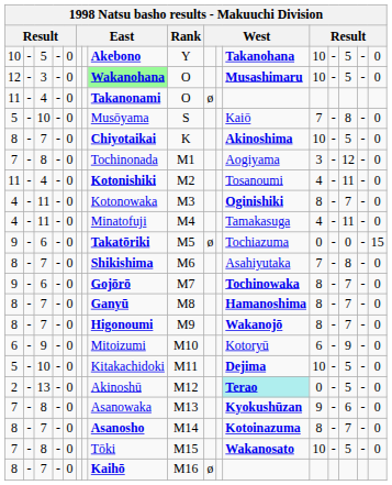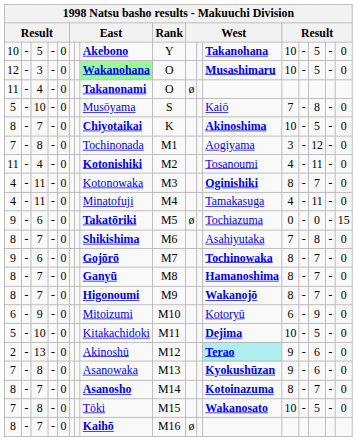 <table class="wikitable">
 <tr>
 <th colspan="17">1998 Natsu basho results - Makuuchi Division</th>
 </tr>
 <tr>
 <th colspan="5">Result</th>
 <th colspan="3">East</th>
 <th>Rank</th>
 <th colspan="3">West</th>
 <th colspan="5">Result</th>
 </tr>
 <tr>
 <td align=center>10</td>
 <td align=center>-</td>
 <td align=center>5</td>
 <td align=center>-</td>
 <td align=center>0</td>
 <td align=center></td>
 <td align=center></td>
 <td><strong><a href='#'>Akebono</a></strong></td>
 <td align=center>Y</td>
 <td align=center></td>
 <td align=center></td>
 <td><strong><a href='#'>Takanohana</a></strong></td>
 <td align=center>10</td>
 <td align=center>-</td>
 <td align=center>5</td>
 <td align=center>-</td>
 <td align=center>0</td>
 </tr>
 <tr>
 <td align=center>12</td>
 <td align=center>-</td>
 <td align=center>3</td>
 <td align=center>-</td>
 <td align=center>0</td>
 <td align=center></td>
 <td align=center></td>
 <td style="background: PaleGreen;"><strong><a href='#'>Wakanohana</a></strong></td>
 <td align=center>O</td>
 <td align=center></td>
 <td align=center></td>
 <td><strong><a href='#'>Musashimaru</a></strong></td>
 <td align=center>10</td>
 <td align=center>-</td>
 <td align=center>5</td>
 <td align=center>-</td>
 <td align=center>0</td>
 </tr>
 <tr>
 <td align=center>11</td>
 <td align=center>-</td>
 <td align=center>4</td>
 <td align=center>-</td>
 <td align=center>0</td>
 <td align=center></td>
 <td align=center></td>
 <td><strong><a href='#'>Takanonami</a></strong></td>
 <td align=center>O</td>
 <td align=center>ø</td>
 <td align=center></td>
 <td></td>
 <td align=center></td>
 <td align=center></td>
 <td align=center></td>
 <td align=center></td>
 <td align=center></td>
 </tr>
 <tr>
 <td align=center>5</td>
 <td align=center>-</td>
 <td align=center>10</td>
 <td align=center>-</td>
 <td align=center>0</td>
 <td align=center></td>
 <td align=center></td>
 <td><a href='#'>Musōyama</a></td>
 <td align=center>S</td>
 <td align=center></td>
 <td align=center></td>
 <td><a href='#'>Kaiō</a></td>
 <td align=center>7</td>
 <td align=center>-</td>
 <td align=center>8</td>
 <td align=center>-</td>
 <td align=center>0</td>
 </tr>
 <tr>
 <td align=center>8</td>
 <td align=center>-</td>
 <td align=center>7</td>
 <td align=center>-</td>
 <td align=center>0</td>
 <td align=center></td>
 <td align=center></td>
 <td><strong><a href='#'>Chiyotaikai</a></strong></td>
 <td align=center>K</td>
 <td align=center></td>
 <td align=center></td>
 <td><strong><a href='#'>Akinoshima</a></strong></td>
 <td align=center>10</td>
 <td align=center>-</td>
 <td align=center>5</td>
 <td align=center>-</td>
 <td align=center>0</td>
 </tr>
 <tr>
 <td align=center>7</td>
 <td align=center>-</td>
 <td align=center>8</td>
 <td align=center>-</td>
 <td align=center>0</td>
 <td align=center></td>
 <td align=center></td>
 <td><a href='#'>Tochinonada</a></td>
 <td align=center>M1</td>
 <td align=center></td>
 <td align=center></td>
 <td><a href='#'>Aogiyama</a></td>
 <td align=center>3</td>
 <td align=center>-</td>
 <td align=center>12</td>
 <td align=center>-</td>
 <td align=center>0</td>
 </tr>
 <tr>
 <td align=center>11</td>
 <td align=center>-</td>
 <td align=center>4</td>
 <td align=center>-</td>
 <td align=center>0</td>
 <td align=center></td>
 <td align=center></td>
 <td><strong><a href='#'>Kotonishiki</a></strong></td>
 <td align=center>M2</td>
 <td align=center></td>
 <td align=center></td>
 <td><a href='#'>Tosanoumi</a></td>
 <td align=center>4</td>
 <td align=center>-</td>
 <td align=center>11</td>
 <td align=center>-</td>
 <td align=center>0</td>
 </tr>
 <tr>
 <td align=center>4</td>
 <td align=center>-</td>
 <td align=center>11</td>
 <td align=center>-</td>
 <td align=center>0</td>
 <td align=center></td>
 <td align=center></td>
 <td><a href='#'>Kotonowaka</a></td>
 <td align=center>M3</td>
 <td align=center></td>
 <td align=center></td>
 <td><strong><a href='#'>Oginishiki</a></strong></td>
 <td align=center>8</td>
 <td align=center>-</td>
 <td align=center>7</td>
 <td align=center>-</td>
 <td align=center>0</td>
 </tr>
 <tr>
 <td align=center>4</td>
 <td align=center>-</td>
 <td align=center>11</td>
 <td align=center>-</td>
 <td align=center>0</td>
 <td align=center></td>
 <td align=center></td>
 <td><a href='#'>Minatofuji</a></td>
 <td align=center>M4</td>
 <td align=center></td>
 <td align=center></td>
 <td><a href='#'>Tamakasuga</a></td>
 <td align=center>4</td>
 <td align=center>-</td>
 <td align=center>11</td>
 <td align=center>-</td>
 <td align=center>0</td>
 </tr>
 <tr>
 <td align=center>9</td>
 <td align=center>-</td>
 <td align=center>6</td>
 <td align=center>-</td>
 <td align=center>0</td>
 <td align=center></td>
 <td align=center></td>
 <td><strong><a href='#'>Takatōriki</a></strong></td>
 <td align=center>M5</td>
 <td align=center>ø</td>
 <td align=center></td>
 <td><a href='#'>Tochiazuma</a></td>
 <td align=center>0</td>
 <td align=center>-</td>
 <td align=center>0</td>
 <td align=center>-</td>
 <td align=center>15</td>
 </tr>
 <tr>
 <td align=center>8</td>
 <td align=center>-</td>
 <td align=center>7</td>
 <td align=center>-</td>
 <td align=center>0</td>
 <td align=center></td>
 <td align=center></td>
 <td><strong><a href='#'>Shikishima</a></strong></td>
 <td align=center>M6</td>
 <td align=center></td>
 <td align=center></td>
 <td><a href='#'>Asahiyutaka</a></td>
 <td align=center>7</td>
 <td align=center>-</td>
 <td align=center>8</td>
 <td align=center>-</td>
 <td align=center>0</td>
 </tr>
 <tr>
 <td align=center>9</td>
 <td align=center>-</td>
 <td align=center>6</td>
 <td align=center>-</td>
 <td align=center>0</td>
 <td align=center></td>
 <td align=center></td>
 <td><strong><a href='#'>Gojōrō</a></strong></td>
 <td align=center>M7</td>
 <td align=center></td>
 <td align=center></td>
 <td><strong><a href='#'>Tochinowaka</a></strong></td>
 <td align=center>8</td>
 <td align=center>-</td>
 <td align=center>7</td>
 <td align=center>-</td>
 <td align=center>0</td>
 </tr>
 <tr>
 <td align=center>8</td>
 <td align=center>-</td>
 <td align=center>7</td>
 <td align=center>-</td>
 <td align=center>0</td>
 <td align=center></td>
 <td align=center></td>
 <td><strong><a href='#'>Ganyū</a></strong></td>
 <td align=center>M8</td>
 <td align=center></td>
 <td align=center></td>
 <td><strong><a href='#'>Hamanoshima</a></strong></td>
 <td align=center>8</td>
 <td align=center>-</td>
 <td align=center>7</td>
 <td align=center>-</td>
 <td align=center>0</td>
 </tr>
 <tr>
 <td align=center>8</td>
 <td align=center>-</td>
 <td align=center>7</td>
 <td align=center>-</td>
 <td align=center>0</td>
 <td align=center></td>
 <td align=center></td>
 <td><strong><a href='#'>Higonoumi</a></strong></td>
 <td align=center>M9</td>
 <td align=center></td>
 <td align=center></td>
 <td><strong><a href='#'>Wakanojō</a></strong></td>
 <td align=center>8</td>
 <td align=center>-</td>
 <td align=center>7</td>
 <td align=center>-</td>
 <td align=center>0</td>
 </tr>
 <tr>
 <td align=center>6</td>
 <td align=center>-</td>
 <td align=center>9</td>
 <td align=center>-</td>
 <td align=center>0</td>
 <td align=center></td>
 <td align=center></td>
 <td><a href='#'>Mitoizumi</a></td>
 <td align=center>M10</td>
 <td align=center></td>
 <td align=center></td>
 <td><a href='#'>Kotoryū</a></td>
 <td align=center>6</td>
 <td align=center>-</td>
 <td align=center>9</td>
 <td align=center>-</td>
 <td align=center>0</td>
 </tr>
 <tr>
 <td align=center>5</td>
 <td align=center>-</td>
 <td align=center>10</td>
 <td align=center>-</td>
 <td align=center>0</td>
 <td align=center></td>
 <td align=center></td>
 <td><a href='#'>Kitakachidoki</a></td>
 <td align=center>M11</td>
 <td align=center></td>
 <td align=center></td>
 <td><strong><a href='#'>Dejima</a></strong></td>
 <td align=center>10</td>
 <td align=center>-</td>
 <td align=center>5</td>
 <td align=center>-</td>
 <td align=center>0</td>
 </tr>
 <tr>
 <td align=center>2</td>
 <td align=center>-</td>
 <td align=center>13</td>
 <td align=center>-</td>
 <td align=center>0</td>
 <td align=center></td>
 <td align=center></td>
 <td><a href='#'>Akinoshū</a></td>
 <td align=center>M12</td>
 <td align=center></td>
 <td align=center></td>
 <td style="background: paleturquoise;"><strong><a href='#'>Terao</a></strong></td>
-<td align=center>0</td>
+<td align=center>9</td>
 <td align=center>-</td>
-<td align=center>5</td>
+<td align=center>6</td>
 <td align=center>-</td>
 <td align=center>0</td>
 </tr>
 <tr>
 <td align=center>7</td>
 <td align=center>-</td>
 <td align=center>8</td>
 <td align=center>-</td>
 <td align=center>0</td>
 <td align=center></td>
 <td align=center></td>
 <td><a href='#'>Asanowaka</a></td>
 <td align=center>M13</td>
 <td align=center></td>
 <td align=center></td>
 <td><strong><a href='#'>Kyokushūzan</a></strong></td>
 <td align=center>9</td>
 <td align=center>-</td>
 <td align=center>6</td>
 <td align=center>-</td>
 <td align=center>0</td>
 </tr>
 <tr>
 <td align=center>8</td>
 <td align=center>-</td>
 <td align=center>7</td>
 <td align=center>-</td>
 <td align=center>0</td>
 <td align=center></td>
 <td align=center></td>
 <td><strong><a href='#'>Asanosho</a></strong></td>
 <td align=center>M14</td>
 <td align=center></td>
 <td align=center></td>
 <td><strong><a href='#'>Kotoinazuma</a></strong></td>
 <td align=center>8</td>
 <td align=center>-</td>
 <td align=center>7</td>
 <td align=center>-</td>
 <td align=center>0</td>
 </tr>
 <tr>
 <td align=center>7</td>
 <td align=center>-</td>
 <td align=center>8</td>
 <td align=center>-</td>
 <td align=center>0</td>
 <td align=center></td>
 <td align=center></td>
 <td><a href='#'>Tōki</a></td>
 <td align=center>M15</td>
 <td align=center></td>
 <td align=center></td>
 <td><strong><a href='#'>Wakanosato</a></strong></td>
 <td align=center>10</td>
 <td align=center>-</td>
 <td align=center>5</td>
 <td align=center>-</td>
 <td align=center>0</td>
 </tr>
 <tr>
 <td align=center>8</td>
 <td align=center>-</td>
 <td align=center>7</td>
 <td align=center>-</td>
 <td align=center>0</td>
 <td align=center></td>
 <td align=center></td>
 <td><strong><a href='#'>Kaihō</a></strong></td>
 <td align=center>M16</td>
 <td align=center>ø</td>
 <td align=center></td>
 <td></td>
 <td align=center></td>
 <td align=center></td>
 <td align=center></td>
 <td align=center></td>
 <td align=center></td>
 </tr>
 </table>
